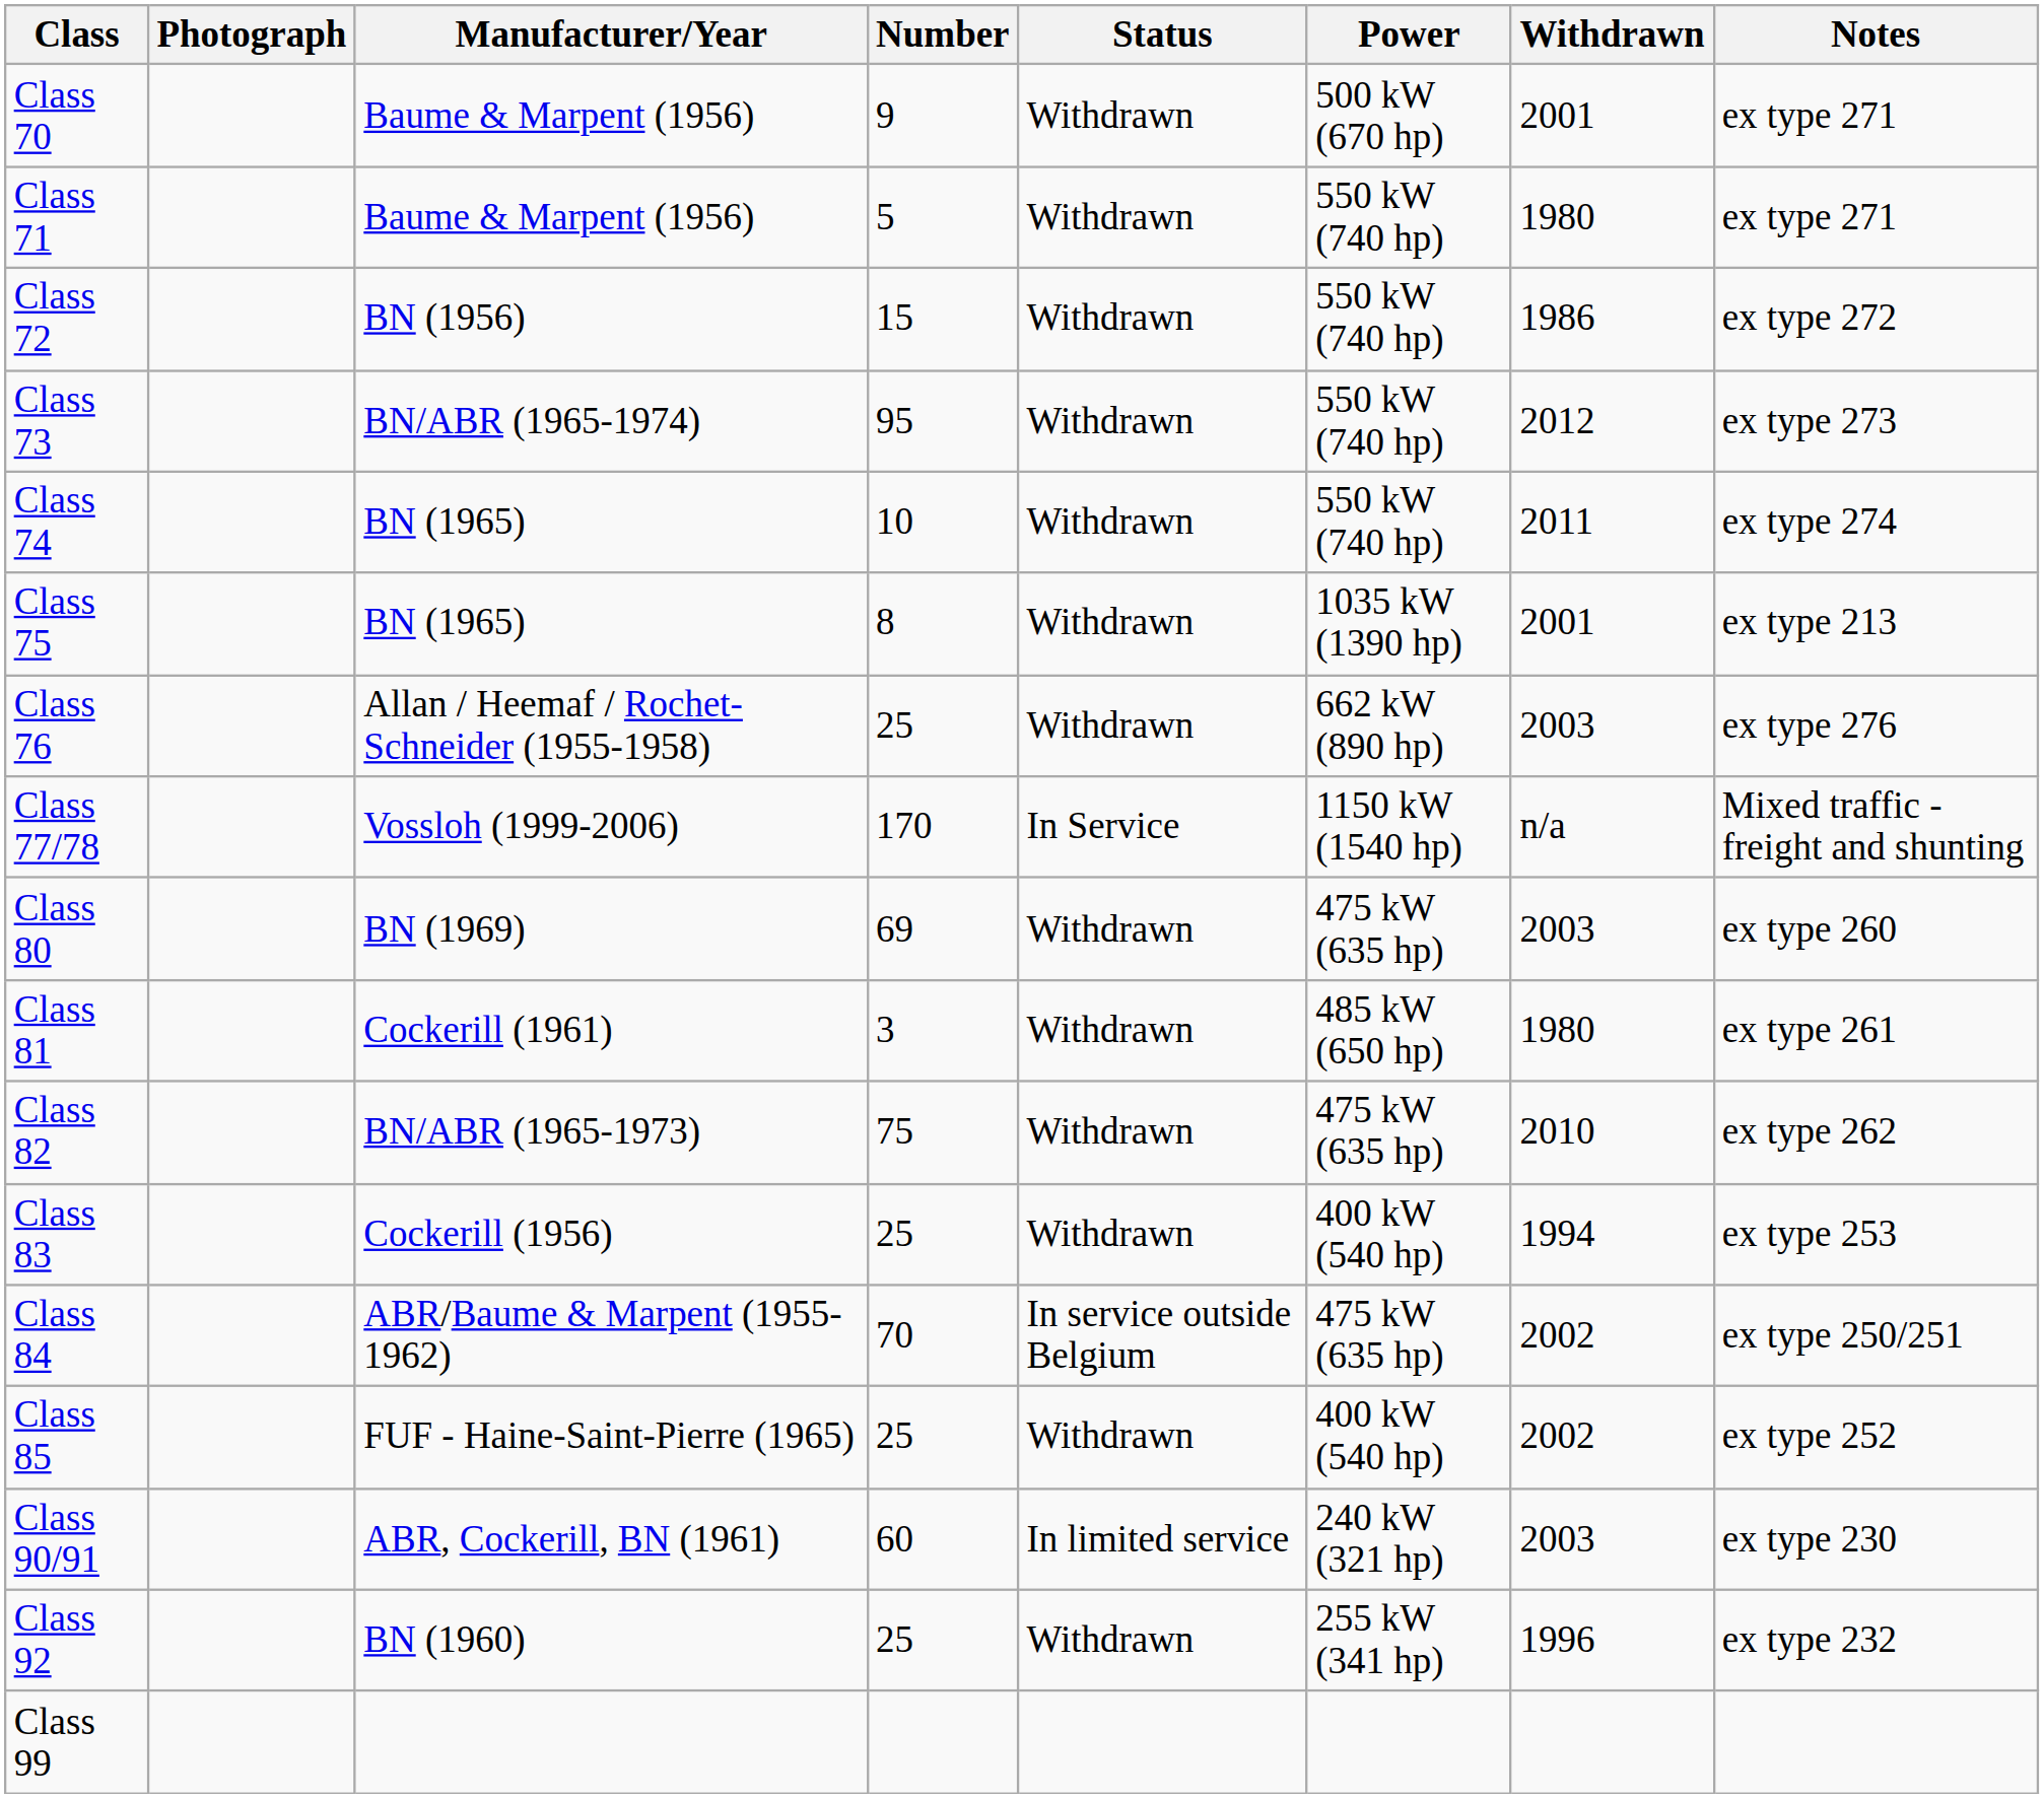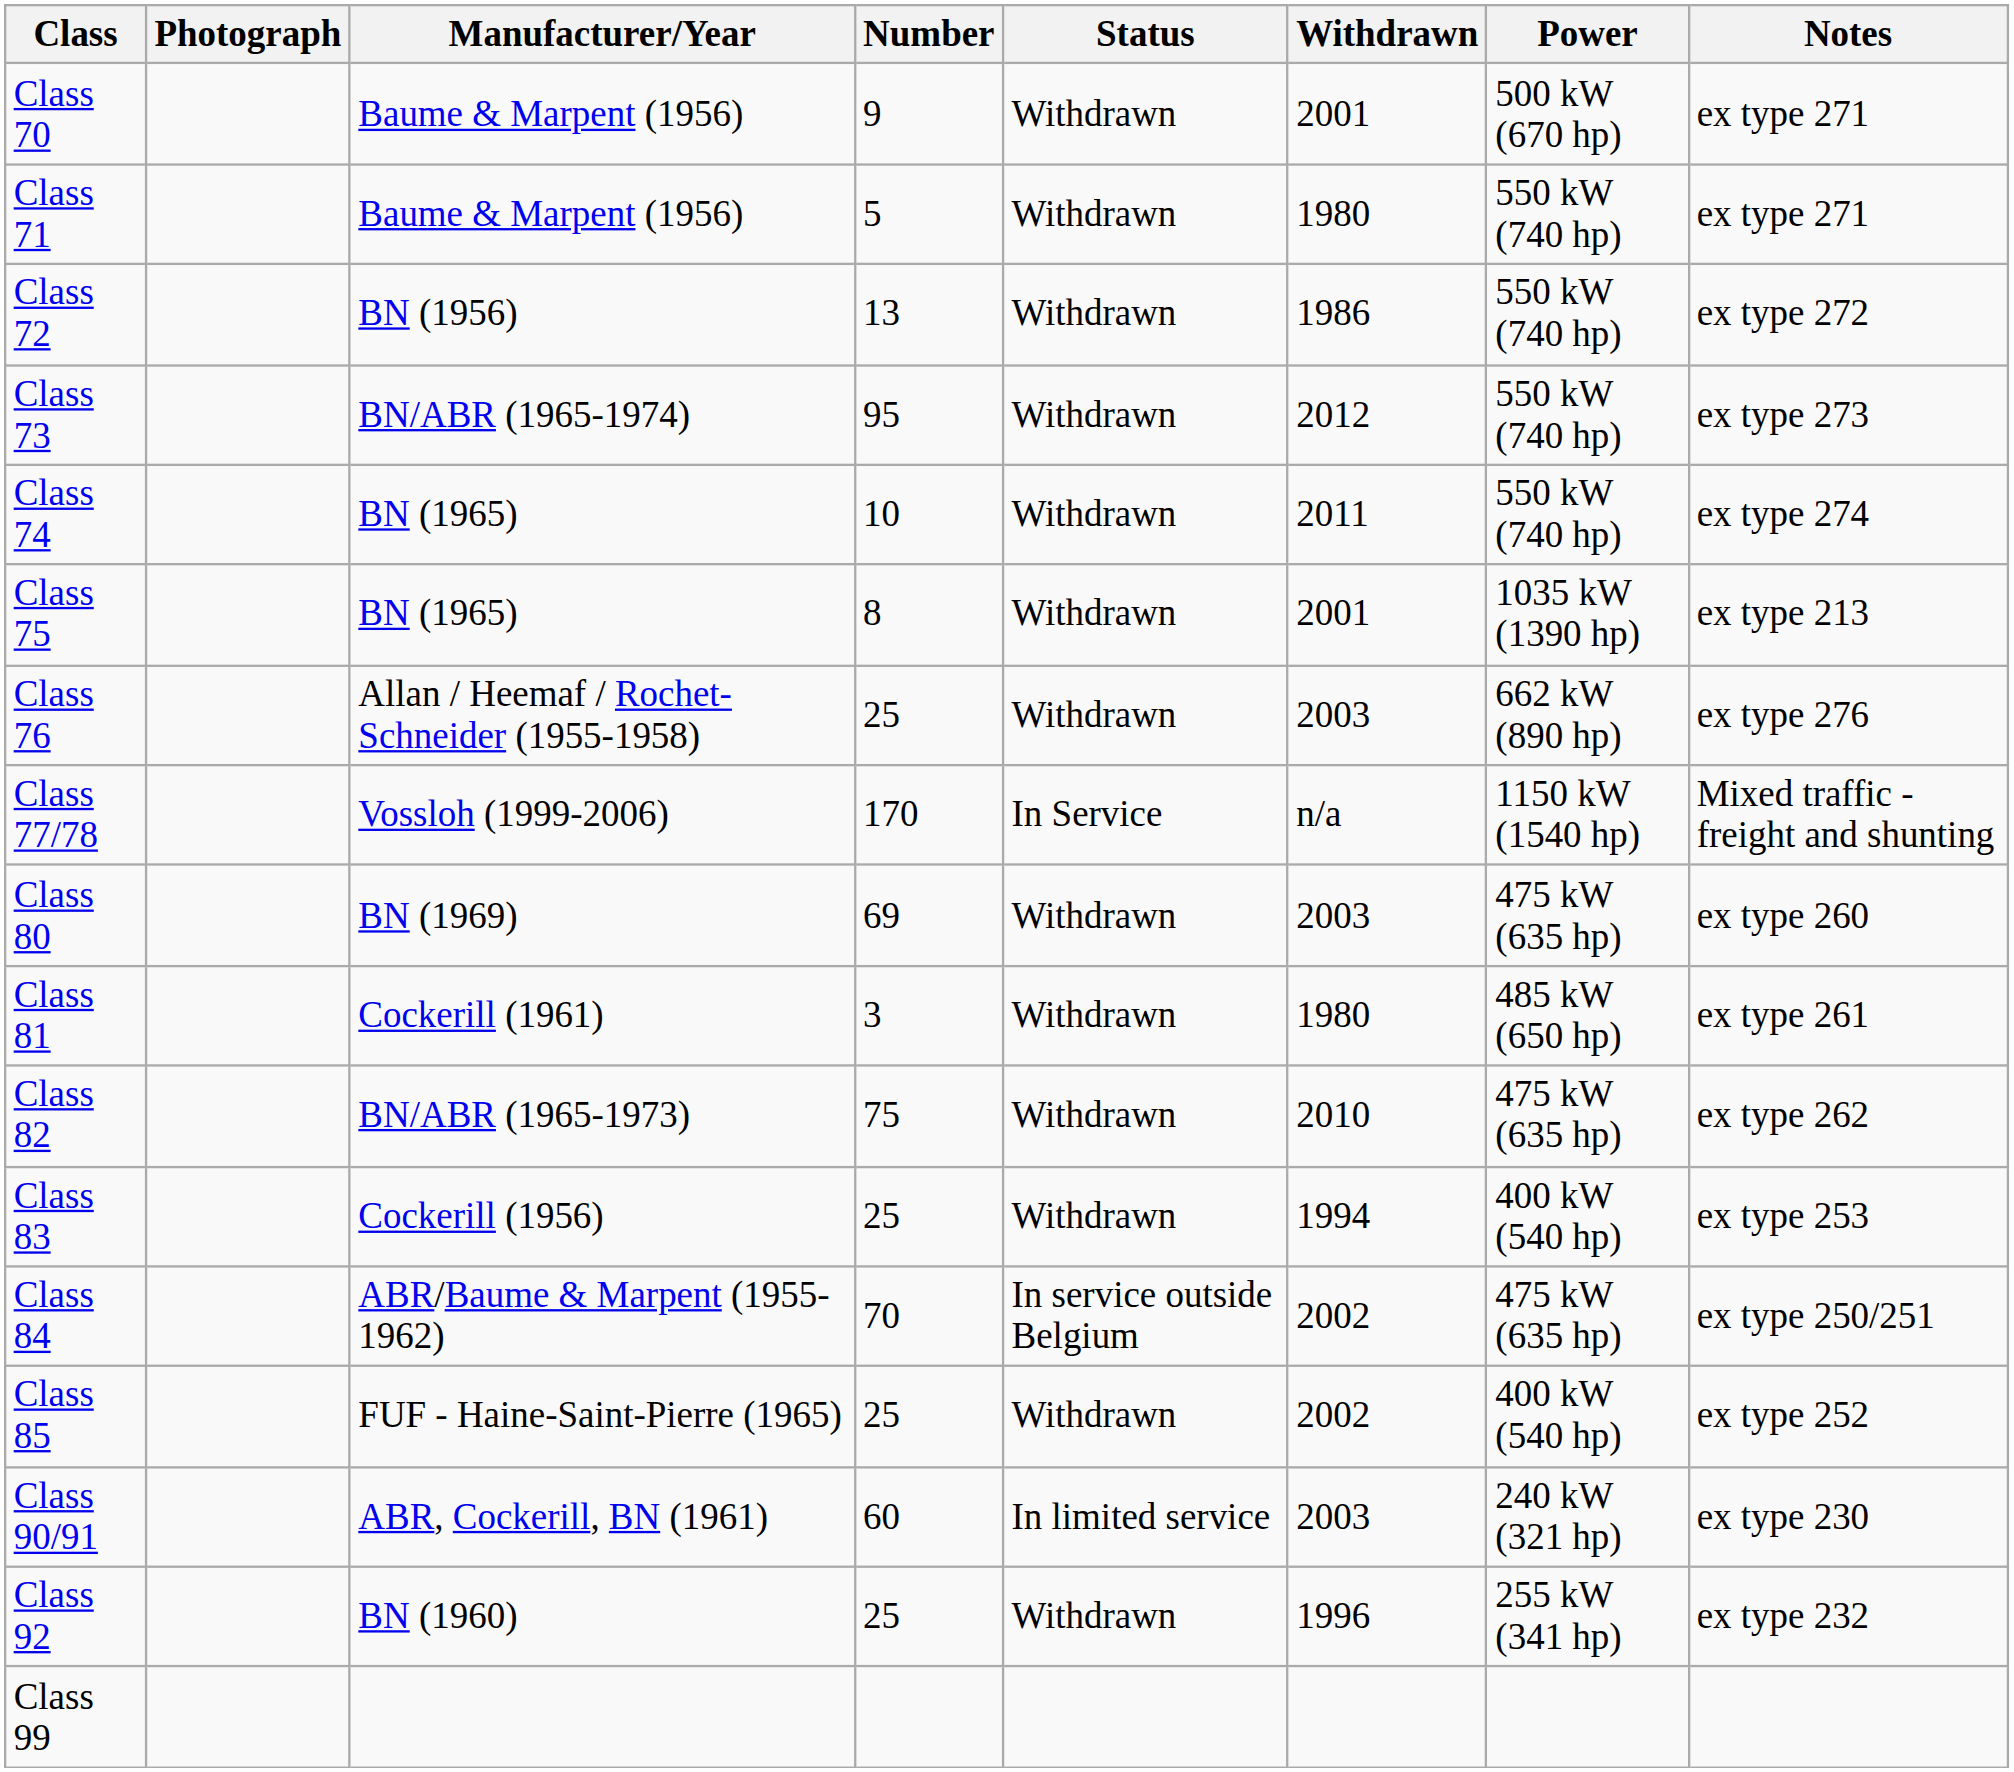 <table class="wikitable">
 <tr>
 <th>Class</th>
 <th>Photograph</th>
 <th>Manufacturer/Year</th>
 <th>Number</th>
 <th>Status</th>
+<th>Withdrawn</th>
 <th>Power</th>
-<th>Withdrawn</th>
 <th>Notes</th>
 </tr>
 <tr>
 <td><a href='#'>Class 70</a></td>
 <td></td>
 <td><a href='#'>Baume & Marpent</a> (1956)</td>
 <td>9</td>
 <td>Withdrawn</td>
+<td>2001</td>
 <td>500 kW (670 hp)</td>
-<td>2001</td>
 <td>ex type 271</td>
 </tr>
 <tr>
 <td><a href='#'>Class 71</a></td>
 <td></td>
 <td><a href='#'>Baume & Marpent</a> (1956)</td>
 <td>5</td>
 <td>Withdrawn</td>
+<td>1980</td>
 <td>550 kW (740 hp)</td>
-<td>1980</td>
 <td>ex type 271</td>
 </tr>
 <tr>
 <td><a href='#'>Class 72</a></td>
 <td></td>
 <td><a href='#'>BN</a> (1956)</td>
-<td>15</td>
+<td>13</td>
 <td>Withdrawn</td>
+<td>1986</td>
 <td>550 kW (740 hp)</td>
-<td>1986</td>
 <td>ex type 272</td>
 </tr>
 <tr>
 <td><a href='#'>Class 73</a></td>
 <td></td>
 <td><a href='#'>BN/ABR</a> (1965-1974)</td>
 <td>95</td>
 <td>Withdrawn</td>
+<td>2012</td>
 <td>550 kW (740 hp)</td>
-<td>2012</td>
 <td>ex type 273</td>
 </tr>
 <tr>
 <td><a href='#'>Class 74</a></td>
 <td></td>
 <td><a href='#'>BN</a> (1965)</td>
 <td>10</td>
 <td>Withdrawn</td>
+<td>2011</td>
 <td>550 kW (740 hp)</td>
-<td>2011</td>
 <td>ex type 274</td>
 </tr>
 <tr>
 <td><a href='#'>Class 75</a></td>
 <td></td>
 <td><a href='#'>BN</a> (1965)</td>
 <td>8</td>
 <td>Withdrawn</td>
+<td>2001</td>
 <td>1035 kW (1390 hp)</td>
-<td>2001</td>
 <td>ex type 213</td>
 </tr>
 <tr>
 <td><a href='#'>Class 76</a></td>
 <td></td>
 <td>Allan / Heemaf / <a href='#'>Rochet-Schneider</a> (1955-1958)</td>
 <td>25</td>
 <td>Withdrawn</td>
+<td>2003</td>
 <td>662 kW (890 hp)</td>
-<td>2003</td>
 <td>ex type 276</td>
 </tr>
 <tr>
 <td><a href='#'>Class 77/78</a></td>
 <td></td>
 <td><a href='#'>Vossloh</a> (1999-2006)</td>
 <td>170</td>
 <td>In Service</td>
+<td>n/a</td>
 <td>1150 kW (1540 hp)</td>
-<td>n/a</td>
 <td>Mixed traffic - freight and shunting</td>
 </tr>
 <tr>
 <td><a href='#'>Class 80</a></td>
 <td></td>
 <td><a href='#'>BN</a> (1969)</td>
 <td>69</td>
 <td>Withdrawn</td>
+<td>2003</td>
 <td>475 kW (635 hp)</td>
-<td>2003</td>
 <td>ex type 260</td>
 </tr>
 <tr>
 <td><a href='#'>Class 81</a></td>
 <td></td>
 <td><a href='#'>Cockerill</a> (1961)</td>
 <td>3</td>
 <td>Withdrawn</td>
+<td>1980</td>
 <td>485 kW (650 hp)</td>
-<td>1980</td>
 <td>ex type 261</td>
 </tr>
 <tr>
 <td><a href='#'>Class 82</a></td>
 <td></td>
 <td><a href='#'>BN/ABR</a> (1965-1973)</td>
 <td>75</td>
 <td>Withdrawn</td>
+<td>2010</td>
 <td>475 kW (635 hp)</td>
-<td>2010</td>
 <td>ex type 262</td>
 </tr>
 <tr>
 <td><a href='#'>Class 83</a></td>
 <td></td>
 <td><a href='#'>Cockerill</a> (1956)</td>
 <td>25</td>
 <td>Withdrawn</td>
+<td>1994</td>
 <td>400 kW (540 hp)</td>
-<td>1994</td>
 <td>ex type 253</td>
 </tr>
 <tr>
 <td><a href='#'>Class 84</a></td>
 <td></td>
 <td><a href='#'>ABR</a>/<a href='#'>Baume & Marpent</a> (1955-1962)</td>
 <td>70</td>
 <td>In service outside Belgium</td>
+<td>2002</td>
 <td>475 kW (635 hp)</td>
-<td>2002</td>
 <td>ex type 250/251</td>
 </tr>
 <tr>
 <td><a href='#'>Class 85</a></td>
 <td></td>
 <td>FUF - Haine-Saint-Pierre (1965)</td>
 <td>25</td>
 <td>Withdrawn</td>
+<td>2002</td>
 <td>400 kW (540 hp)</td>
-<td>2002</td>
 <td>ex type 252</td>
 </tr>
 <tr>
 <td><a href='#'>Class 90/91</a></td>
 <td></td>
 <td><a href='#'>ABR</a>, <a href='#'>Cockerill</a>, <a href='#'>BN</a> (1961)</td>
 <td>60</td>
 <td>In limited service</td>
+<td>2003</td>
 <td>240 kW (321 hp)</td>
-<td>2003</td>
 <td>ex type 230</td>
 </tr>
 <tr>
 <td><a href='#'>Class 92</a></td>
 <td></td>
 <td><a href='#'>BN</a> (1960)</td>
 <td>25</td>
 <td>Withdrawn</td>
+<td>1996</td>
 <td>255 kW (341 hp)</td>
-<td>1996</td>
 <td>ex type 232</td>
 </tr>
 <tr>
 <td>Class 99</td>
 <td></td>
 <td></td>
 <td></td>
 <td></td>
 <td></td>
 <td></td>
 <td></td>
 </tr>
 </table>
